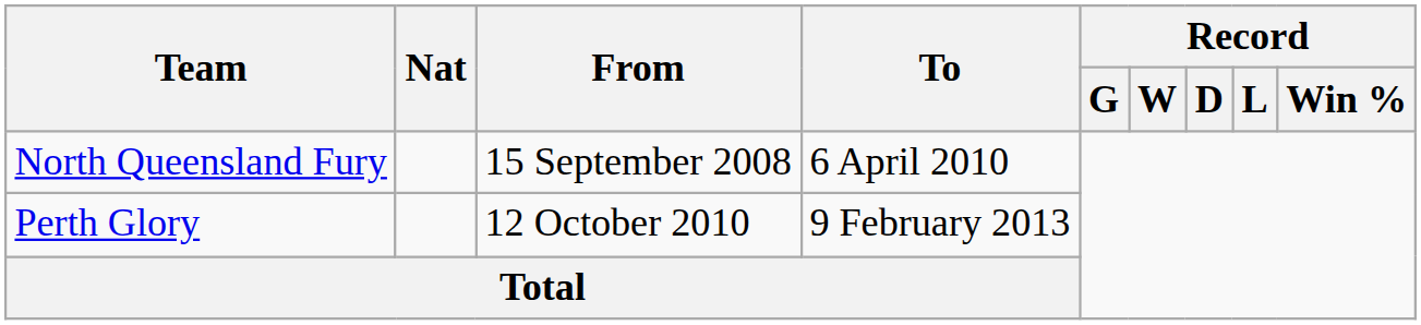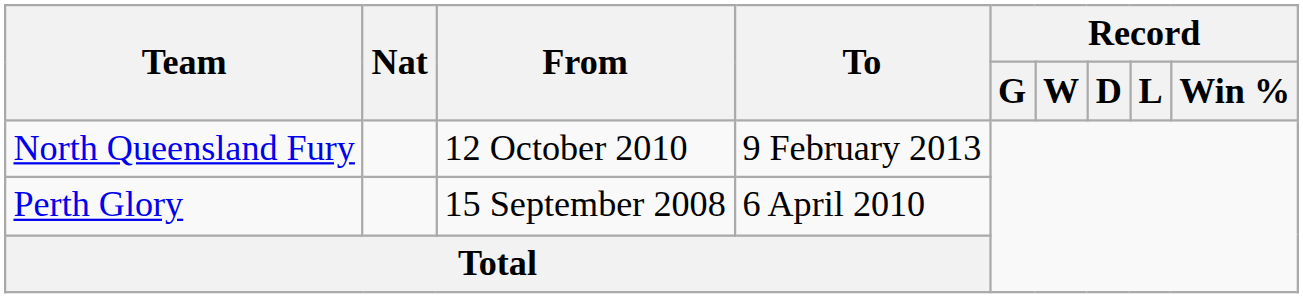 <table class="wikitable" style="text-align: center">
 <tr>
 <th rowspan="2">Team</th>
 <th rowspan="2">Nat</th>
 <th rowspan="2">From</th>
 <th rowspan="2">To</th>
 <th colspan="5">Record</th>
 </tr>
 <tr>
 <th>G</th>
 <th>W</th>
 <th>D</th>
 <th>L</th>
 <th>Win %</th>
 </tr>
 <tr>
 <td align=left><a href='#'>North Queensland Fury</a></td>
 <td></td>
-<td align=left>15 September 2008</td>
-<td align=left>6 April 2010<br></td>
+<td align=left>12 October 2010</td>
+<td align=left>9 February 2013<br></td>
 </tr>
 <tr>
 <td align=left><a href='#'>Perth Glory</a></td>
 <td></td>
-<td align=left>12 October 2010</td>
-<td align=left>9 February 2013<br></td>
+<td align=left>15 September 2008</td>
+<td align=left>6 April 2010<br></td>
 </tr>
 <tr>
 <th colspan="4">Total<br></th>
 </tr>
 </table>
